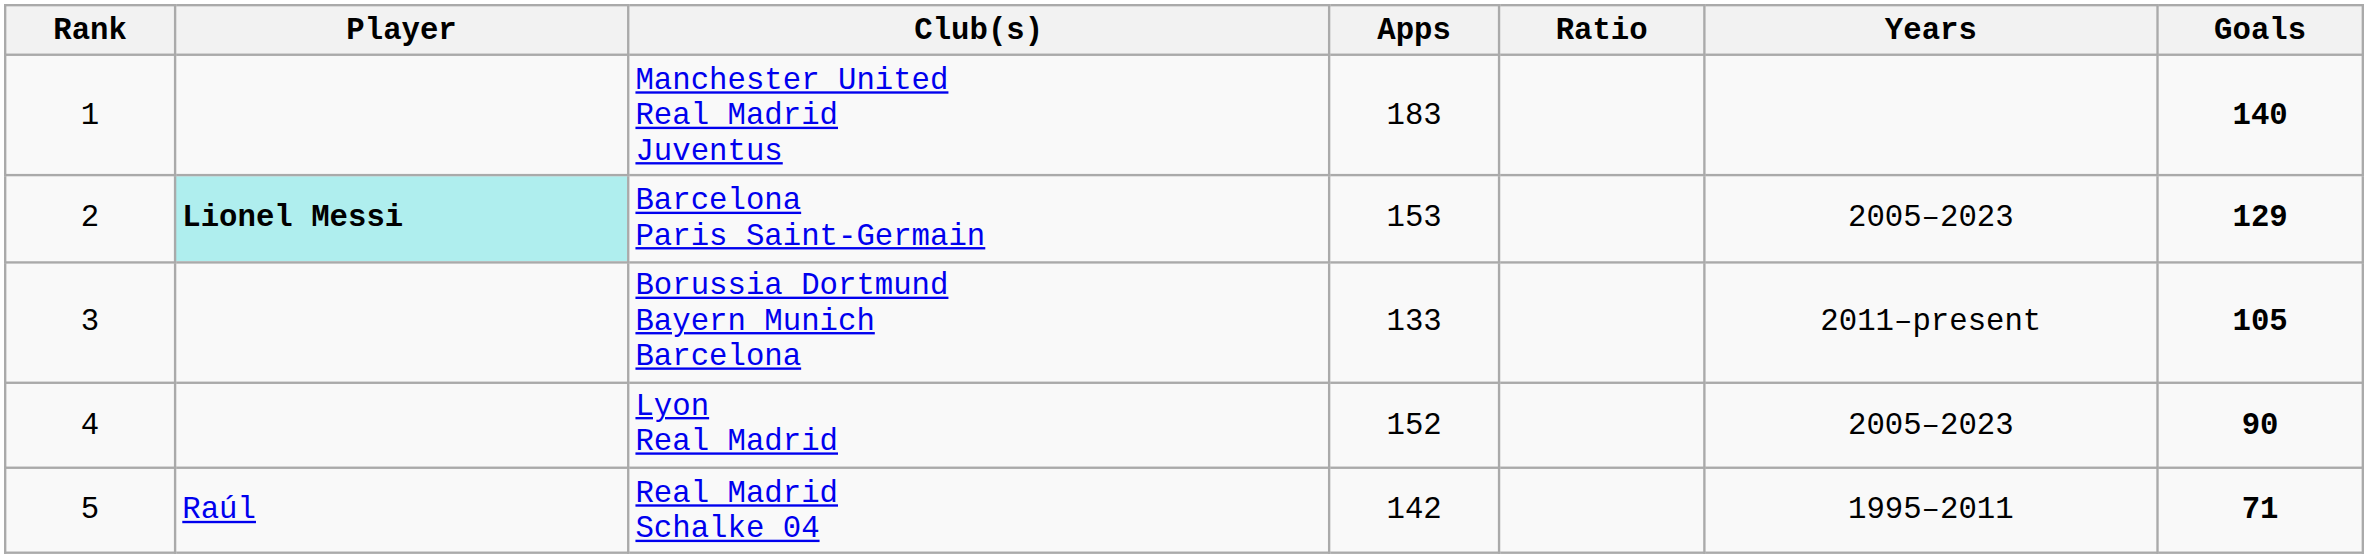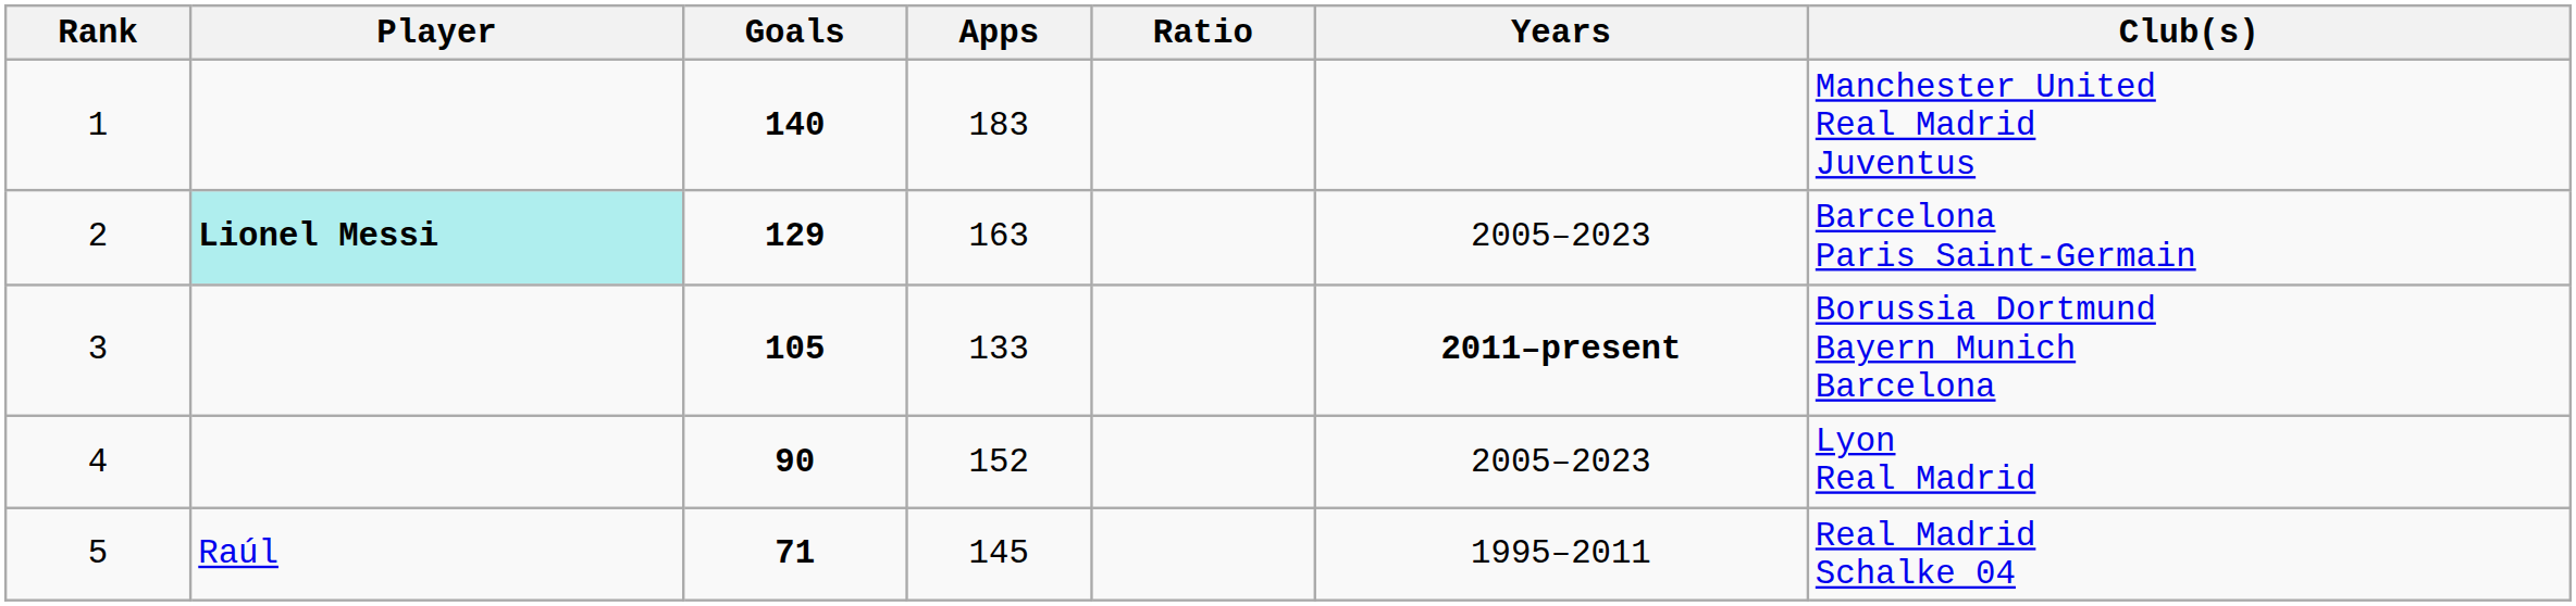 <table class="wikitable sortable" width="1000">
 <tr>
 <th scope="col">Rank</th>
 <th scope="col">Player</th>
-<th scope="col">Club(s)</th>
+<th scope="col">Goals</th>
 <th scope="col">Apps</th>
 <th scope="col">Ratio</th>
 <th scope="col">Years</th>
-<th scope="col">Goals</th>
+<th scope="col">Club(s)</th>
 </tr>
 <tr>
 <td scope="row" align=center>1</td>
 <td style="text-align: left"> </td>
-<td><a href='#'>Manchester United</a><br><a href='#'>Real Madrid</a><br><a href='#'>Juventus</a></td>
+<td align=center><strong>140</strong></td>
 <td align=center>183</td>
 <td align=center></td>
 <td align=center></td>
-<td align=center><strong>140</strong></td>
+<td><a href='#'>Manchester United</a><br><a href='#'>Real Madrid</a><br><a href='#'>Juventus</a></td>
 </tr>
 <tr>
 <td scope="row" align=center>2</td>
 <td style="background: paleturquoise;"> <strong>Lionel Messi</strong></td>
-<td><a href='#'>Barcelona</a><br><a href='#'>Paris Saint-Germain</a></td>
-<td align=center>153</td>
+<td align=center><strong>129</strong></td>
+<td align=center>163</td>
 <td align=center></td>
 <td align=center>2005–2023</td>
-<td align=center><strong>129</strong></td>
+<td><a href='#'>Barcelona</a><br><a href='#'>Paris Saint-Germain</a></td>
 </tr>
 <tr>
 <td scope="row" align=center>3</td>
 <td> </td>
-<td><a href='#'>Borussia Dortmund</a><br><a href='#'>Bayern Munich</a><br><a href='#'>Barcelona</a></td>
+<td align=center><strong>105</strong></td>
 <td align=center>133</td>
 <td align=center></td>
-<td align=center>2011–present</td>
-<td align=center><strong>105</strong></td>
+<td align=center><strong>2011–present</strong></td>
+<td><a href='#'>Borussia Dortmund</a><br><a href='#'>Bayern Munich</a><br><a href='#'>Barcelona</a></td>
 </tr>
 <tr>
 <td scope="row" align=center>4</td>
 <td> </td>
-<td><a href='#'>Lyon</a><br><a href='#'>Real Madrid</a></td>
+<td align=center><strong>90</strong></td>
 <td align=center>152</td>
 <td align=center></td>
 <td align=center>2005–2023</td>
-<td align=center><strong>90</strong></td>
+<td><a href='#'>Lyon</a><br><a href='#'>Real Madrid</a></td>
 </tr>
 <tr>
 <td scope="row" align=center>5</td>
 <td> <a href='#'>Raúl</a></td>
-<td><a href='#'>Real Madrid</a><br><a href='#'>Schalke 04</a></td>
-<td align=center>142</td>
+<td align=center><strong>71</strong></td>
+<td align=center>145</td>
 <td align=center></td>
 <td align=center>1995–2011</td>
-<td align=center><strong>71</strong></td>
+<td><a href='#'>Real Madrid</a><br><a href='#'>Schalke 04</a></td>
 </tr>
 </table>
